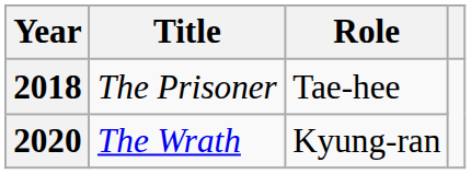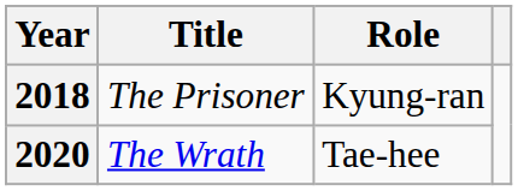 <table class="wikitable plainrowheaders sortable">
 <tr>
 <th scope="col">Year</th>
 <th scope="col">Title</th>
 <th scope="col">Role</th>
 <th scope="col" class="unsortable"></th>
 </tr>
 <tr>
 <th scope="row">2018</th>
 <td><em>The Prisoner</em></td>
-<td>Tae-hee</td>
+<td>Kyung-ran</td>
 <td rowspan="2" style="text-align:center"></td>
 </tr>
 <tr>
 <th scope="row">2020</th>
 <td><em><a href='#'>The Wrath</a></em></td>
-<td>Kyung-ran</td>
+<td>Tae-hee</td>
 </tr>
 </table>
